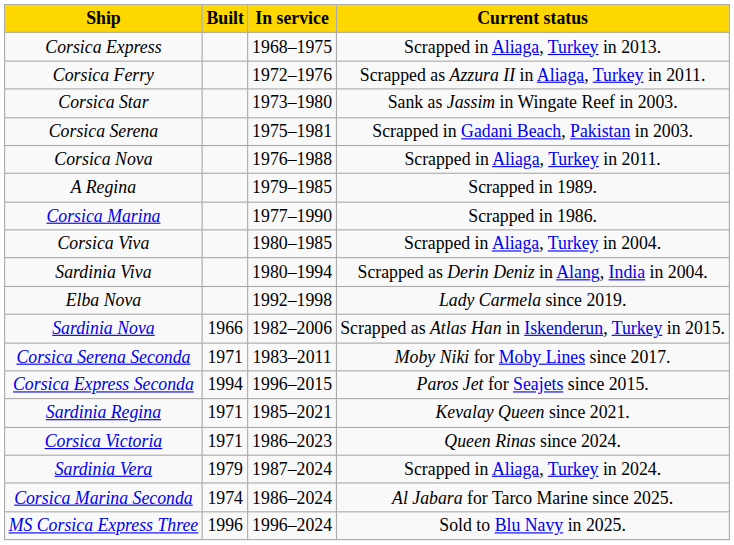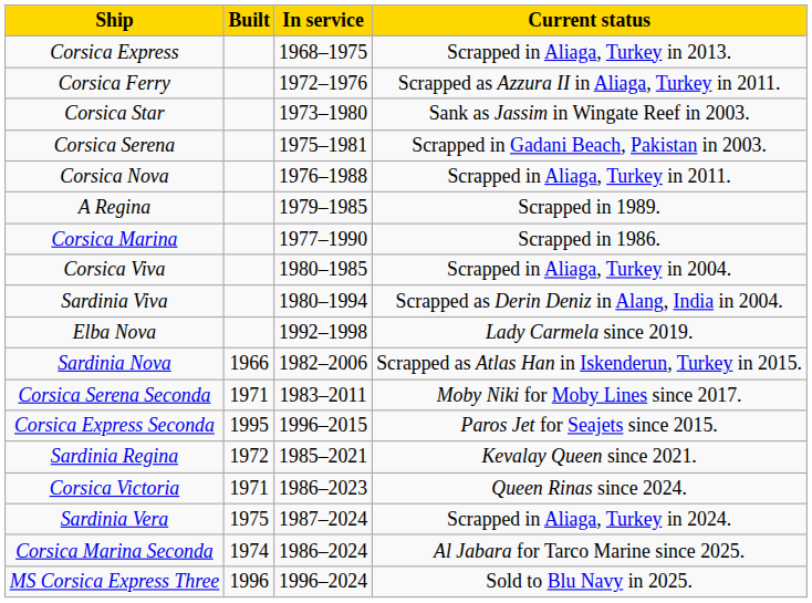 <table class="wikitable" style="text-align:center">
 <tr>
 <th style="background:#FFD700">Ship</th>
 <th style="background:#FFD700">Built</th>
 <th style="background:#FFD700">In service</th>
 <th style="background:#FFD700">Current status</th>
 </tr>
 <tr>
 <td><em>Corsica Express</em></td>
 <td></td>
 <td>1968–1975</td>
 <td>Scrapped in <a href='#'>Aliaga</a>, <a href='#'>Turkey</a> in 2013.</td>
 </tr>
 <tr>
 <td><em>Corsica Ferry</em></td>
 <td></td>
 <td>1972–1976</td>
 <td>Scrapped as <em>Azzura II</em> in <a href='#'>Aliaga</a>, <a href='#'>Turkey</a> in 2011.</td>
 </tr>
 <tr>
 <td><em>Corsica Star</em></td>
 <td></td>
 <td>1973–1980</td>
 <td>Sank as <em>Jassim</em> in Wingate Reef in 2003.</td>
 </tr>
 <tr>
 <td><em>Corsica Serena</em></td>
 <td></td>
 <td>1975–1981</td>
 <td>Scrapped in <a href='#'>Gadani Beach</a>, <a href='#'>Pakistan</a> in 2003.</td>
 </tr>
 <tr>
 <td><em>Corsica Nova</em></td>
 <td></td>
 <td>1976–1988</td>
 <td>Scrapped in <a href='#'>Aliaga</a>, <a href='#'>Turkey</a> in 2011.</td>
 </tr>
 <tr>
 <td><em>A Regina</em></td>
 <td></td>
 <td>1979–1985</td>
 <td>Scrapped in 1989.</td>
 </tr>
 <tr>
 <td><em><a href='#'>Corsica Marina</a></em></td>
 <td></td>
 <td>1977–1990</td>
 <td>Scrapped in 1986.</td>
 </tr>
 <tr>
 <td><em>Corsica Viva</em></td>
 <td></td>
 <td>1980–1985</td>
 <td>Scrapped in <a href='#'>Aliaga</a>, <a href='#'>Turkey</a> in 2004.</td>
 </tr>
 <tr>
 <td><em>Sardinia Viva</em></td>
 <td></td>
 <td>1980–1994</td>
 <td>Scrapped as <em>Derin Deniz</em> in <a href='#'>Alang</a>, <a href='#'>India</a> in 2004.</td>
 </tr>
 <tr>
 <td><em>Elba Nova</em></td>
 <td></td>
 <td>1992–1998</td>
 <td><em>Lady Carmela</em> since 2019.</td>
 </tr>
 <tr>
 <td><em><a href='#'>Sardinia Nova</a></em></td>
 <td>1966</td>
 <td>1982–2006</td>
 <td>Scrapped as <em>Atlas Han</em> in <a href='#'>Iskenderun</a>, <a href='#'>Turkey</a> in 2015.</td>
 </tr>
 <tr>
 <td><em><a href='#'>Corsica Serena Seconda</a></em></td>
 <td>1971</td>
 <td>1983–2011</td>
 <td><em>Moby Niki</em> for <a href='#'>Moby Lines</a> since 2017.</td>
 </tr>
 <tr>
 <td><em><a href='#'>Corsica Express Seconda</a></em></td>
-<td>1994</td>
+<td>1995</td>
 <td>1996–2015</td>
 <td><em>Paros Jet</em> for <a href='#'>Seajets</a> since 2015.</td>
 </tr>
 <tr>
 <td><em><a href='#'>Sardinia Regina</a></em></td>
-<td>1971</td>
+<td>1972</td>
 <td>1985–2021</td>
 <td><em>Kevalay Queen</em> since 2021.</td>
 </tr>
 <tr>
 <td><em><a href='#'>Corsica Victoria</a></em></td>
 <td>1971</td>
 <td>1986–2023</td>
 <td><em>Queen Rinas</em> since 2024.</td>
 </tr>
 <tr>
 <td><em><a href='#'>Sardinia Vera</a></em></td>
-<td>1979</td>
+<td>1975</td>
 <td>1987–2024</td>
 <td>Scrapped in <a href='#'>Aliaga</a>, <a href='#'>Turkey</a> in 2024.</td>
 </tr>
 <tr>
 <td><em><a href='#'>Corsica Marina Seconda</a></em></td>
 <td>1974</td>
 <td>1986–2024</td>
 <td><em>Al Jabara</em> for Tarco Marine since 2025.</td>
 </tr>
 <tr>
 <td><em><a href='#'>MS Corsica Express Three</a></em></td>
 <td>1996</td>
 <td>1996–2024</td>
 <td>Sold to <a href='#'>Blu Navy</a> in 2025.</td>
 </tr>
 </table>
